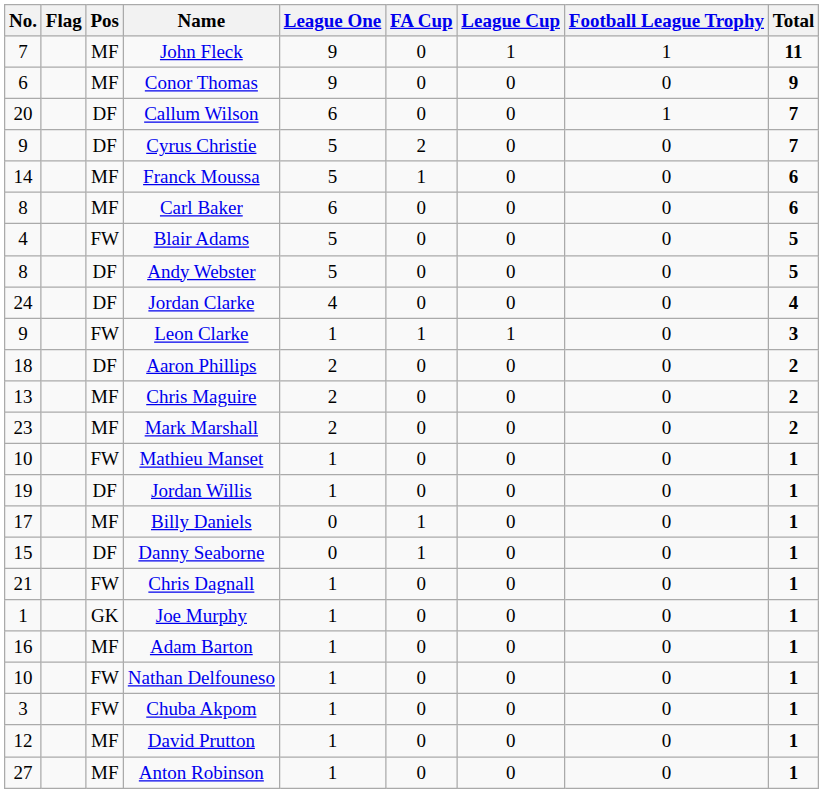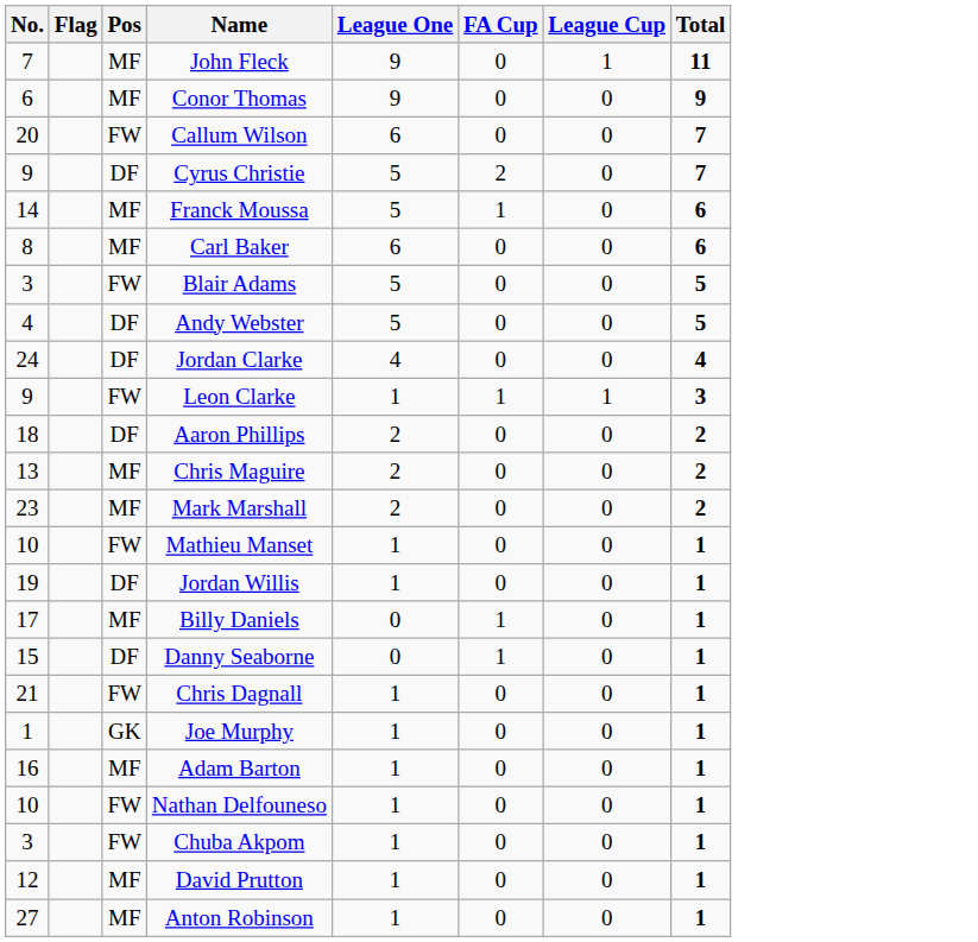 <table class="wikitable sortable" style="text-align:center; font-size:95%">
 <tr>
 <th>No.</th>
 <th>Flag</th>
 <th>Pos</th>
 <th>Name</th>
 <th><a href='#'>League One</a></th>
 <th><a href='#'>FA Cup</a></th>
 <th><a href='#'>League Cup</a></th>
-<th><a href='#'>Football League Trophy</a></th>
 <th>Total</th>
 </tr>
 <tr>
 <td>7</td>
 <td></td>
 <td>MF</td>
 <td><a href='#'>John Fleck</a></td>
 <td>9</td>
 <td>0</td>
-<td>1</td>
 <td>1</td>
 <td><strong>11</strong></td>
 </tr>
 <tr>
 <td>6</td>
 <td></td>
 <td>MF</td>
 <td><a href='#'>Conor Thomas</a></td>
 <td>9</td>
 <td>0</td>
 <td>0</td>
-<td>0</td>
 <td><strong>9</strong></td>
 </tr>
 <tr>
 <td>20</td>
 <td></td>
-<td>DF</td>
+<td>FW</td>
 <td><a href='#'>Callum Wilson</a></td>
 <td>6</td>
 <td>0</td>
 <td>0</td>
-<td>1</td>
 <td><strong>7</strong></td>
 </tr>
 <tr>
 <td>9</td>
 <td></td>
 <td>DF</td>
 <td><a href='#'>Cyrus Christie</a></td>
 <td>5</td>
 <td>2</td>
-<td>0</td>
 <td>0</td>
 <td><strong>7</strong></td>
 </tr>
 <tr>
 <td>14</td>
 <td></td>
 <td>MF</td>
 <td><a href='#'>Franck Moussa</a></td>
 <td>5</td>
 <td>1</td>
 <td>0</td>
-<td>0</td>
 <td><strong>6</strong></td>
 </tr>
 <tr>
 <td>8</td>
 <td></td>
 <td>MF</td>
 <td><a href='#'>Carl Baker</a></td>
 <td>6</td>
 <td>0</td>
 <td>0</td>
-<td>0</td>
 <td><strong>6</strong></td>
 </tr>
 <tr>
-<td>4</td>
+<td>3</td>
 <td></td>
 <td>FW</td>
 <td><a href='#'>Blair Adams</a></td>
 <td>5</td>
 <td>0</td>
 <td>0</td>
-<td>0</td>
 <td><strong>5</strong></td>
 </tr>
 <tr>
-<td>8</td>
+<td>4</td>
 <td></td>
 <td>DF</td>
 <td><a href='#'>Andy Webster</a></td>
 <td>5</td>
-<td>0</td>
 <td>0</td>
 <td>0</td>
 <td><strong>5</strong></td>
 </tr>
 <tr>
 <td>24</td>
 <td></td>
 <td>DF</td>
 <td><a href='#'>Jordan Clarke</a></td>
 <td>4</td>
 <td>0</td>
 <td>0</td>
-<td>0</td>
 <td><strong>4</strong></td>
 </tr>
 <tr>
 <td>9</td>
 <td></td>
 <td>FW</td>
 <td><a href='#'>Leon Clarke</a></td>
 <td>1</td>
 <td>1</td>
 <td>1</td>
-<td>0</td>
 <td><strong>3</strong></td>
 </tr>
 <tr>
 <td>18</td>
 <td></td>
 <td>DF</td>
 <td><a href='#'>Aaron Phillips</a></td>
 <td>2</td>
-<td>0</td>
 <td>0</td>
 <td>0</td>
 <td><strong>2</strong></td>
 </tr>
 <tr>
 <td>13</td>
 <td></td>
 <td>MF</td>
 <td><a href='#'>Chris Maguire</a></td>
 <td>2</td>
 <td>0</td>
 <td>0</td>
-<td>0</td>
 <td><strong>2</strong></td>
 </tr>
 <tr>
 <td>23</td>
 <td></td>
 <td>MF</td>
 <td><a href='#'>Mark Marshall</a></td>
 <td>2</td>
-<td>0</td>
 <td>0</td>
 <td>0</td>
 <td><strong>2</strong></td>
 </tr>
 <tr>
 <td>10</td>
 <td></td>
 <td>FW</td>
 <td><a href='#'>Mathieu Manset</a></td>
 <td>1</td>
 <td>0</td>
 <td>0</td>
-<td>0</td>
 <td><strong>1</strong></td>
 </tr>
 <tr>
 <td>19</td>
 <td></td>
 <td>DF</td>
 <td><a href='#'>Jordan Willis</a></td>
 <td>1</td>
-<td>0</td>
 <td>0</td>
 <td>0</td>
 <td><strong>1</strong></td>
 </tr>
 <tr>
 <td>17</td>
 <td></td>
 <td>MF</td>
 <td><a href='#'>Billy Daniels</a></td>
 <td>0</td>
 <td>1</td>
 <td>0</td>
-<td>0</td>
 <td><strong>1</strong></td>
 </tr>
 <tr>
 <td>15</td>
 <td></td>
 <td>DF</td>
 <td><a href='#'>Danny Seaborne</a></td>
 <td>0</td>
 <td>1</td>
 <td>0</td>
-<td>0</td>
 <td><strong>1</strong></td>
 </tr>
 <tr>
 <td>21</td>
 <td></td>
 <td>FW</td>
 <td><a href='#'>Chris Dagnall</a></td>
 <td>1</td>
-<td>0</td>
 <td>0</td>
 <td>0</td>
 <td><strong>1</strong></td>
 </tr>
 <tr>
 <td>1</td>
 <td></td>
 <td>GK</td>
 <td><a href='#'>Joe Murphy</a></td>
 <td>1</td>
 <td>0</td>
 <td>0</td>
-<td>0</td>
 <td><strong>1</strong></td>
 </tr>
 <tr>
 <td>16</td>
 <td></td>
 <td>MF</td>
 <td><a href='#'>Adam Barton</a></td>
 <td>1</td>
-<td>0</td>
 <td>0</td>
 <td>0</td>
 <td><strong>1</strong></td>
 </tr>
 <tr>
 <td>10</td>
 <td></td>
 <td>FW</td>
 <td><a href='#'>Nathan Delfouneso</a></td>
 <td>1</td>
 <td>0</td>
 <td>0</td>
-<td>0</td>
 <td><strong>1</strong></td>
 </tr>
 <tr>
 <td>3</td>
 <td></td>
 <td>FW</td>
 <td><a href='#'>Chuba Akpom</a></td>
 <td>1</td>
-<td>0</td>
 <td>0</td>
 <td>0</td>
 <td><strong>1</strong></td>
 </tr>
 <tr>
 <td>12</td>
 <td></td>
 <td>MF</td>
 <td><a href='#'>David Prutton</a></td>
 <td>1</td>
 <td>0</td>
 <td>0</td>
-<td>0</td>
 <td><strong>1</strong></td>
 </tr>
 <tr>
 <td>27</td>
 <td></td>
 <td>MF</td>
 <td><a href='#'>Anton Robinson</a></td>
 <td>1</td>
 <td>0</td>
 <td>0</td>
-<td>0</td>
 <td><strong>1</strong></td>
 </tr>
 </table>
